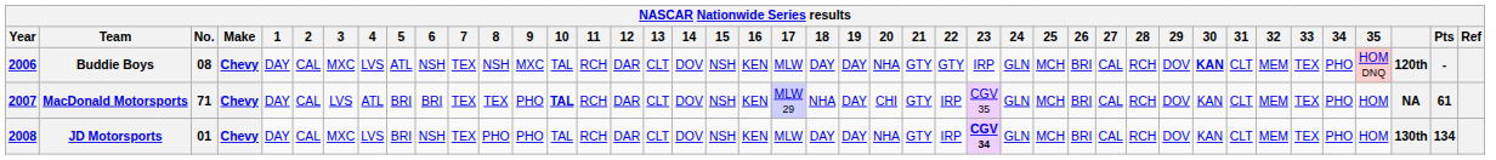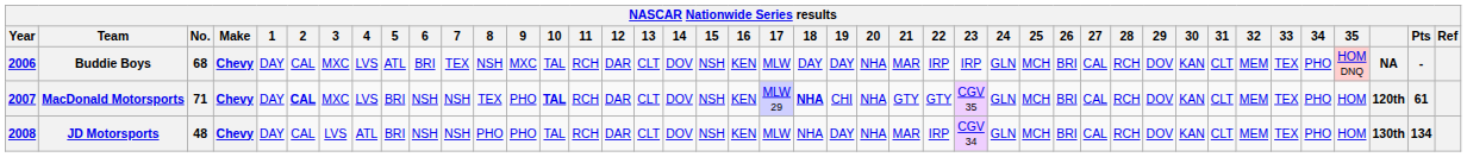 <table class="wikitable" style="text-align:center; font-size:75%">
 <tr>
 <th colspan=42><a href='#'>NASCAR</a> <a href='#'>Nationwide Series</a> results</th>
 </tr>
 <tr>
 <th>Year</th>
 <th>Team</th>
 <th>No.</th>
 <th>Make</th>
 <th>1</th>
 <th>2</th>
 <th>3</th>
 <th>4</th>
 <th>5</th>
 <th>6</th>
 <th>7</th>
 <th>8</th>
 <th>9</th>
 <th>10</th>
 <th>11</th>
 <th>12</th>
 <th>13</th>
 <th>14</th>
 <th>15</th>
 <th>16</th>
 <th>17</th>
 <th>18</th>
 <th>19</th>
 <th>20</th>
 <th>21</th>
 <th>22</th>
 <th>23</th>
 <th>24</th>
 <th>25</th>
 <th>26</th>
 <th>27</th>
 <th>28</th>
 <th>29</th>
 <th>30</th>
 <th>31</th>
 <th>32</th>
 <th>33</th>
 <th>34</th>
 <th>35</th>
 <th></th>
 <th>Pts</th>
 <th>Ref</th>
 </tr>
 <tr>
 <th><a href='#'>2006</a></th>
 <th>Buddie Boys</th>
-<th>08</th>
+<th>68</th>
 <th><a href='#'>Chevy</a></th>
 <td><a href='#'>DAY</a></td>
 <td><a href='#'>CAL</a></td>
 <td><a href='#'>MXC</a></td>
 <td><a href='#'>LVS</a></td>
 <td><a href='#'>ATL</a></td>
-<td><a href='#'>NSH</a></td>
+<td><a href='#'>BRI</a></td>
 <td><a href='#'>TEX</a></td>
 <td><a href='#'>NSH</a></td>
 <td><a href='#'>MXC</a></td>
 <td><a href='#'>TAL</a></td>
 <td><a href='#'>RCH</a></td>
 <td><a href='#'>DAR</a></td>
 <td><a href='#'>CLT</a></td>
 <td><a href='#'>DOV</a></td>
 <td><a href='#'>NSH</a></td>
 <td><a href='#'>KEN</a></td>
 <td><a href='#'>MLW</a></td>
 <td><a href='#'>DAY</a></td>
 <td><a href='#'>DAY</a></td>
 <td><a href='#'>NHA</a></td>
-<td><a href='#'>GTY</a></td>
-<td><a href='#'>GTY</a></td>
+<td><a href='#'>MAR</a></td>
+<td><a href='#'>IRP</a></td>
 <td><a href='#'>IRP</a></td>
 <td><a href='#'>GLN</a></td>
 <td><a href='#'>MCH</a></td>
 <td><a href='#'>BRI</a></td>
 <td><a href='#'>CAL</a></td>
 <td><a href='#'>RCH</a></td>
 <td><a href='#'>DOV</a></td>
-<td><strong><a href='#'>KAN</a></strong></td>
+<td><a href='#'>KAN</a></td>
 <td><a href='#'>CLT</a></td>
 <td><a href='#'>MEM</a></td>
 <td><a href='#'>TEX</a></td>
 <td><a href='#'>PHO</a></td>
 <td style="background:#FFCFCF;"><a href='#'>HOM</a><br><small>DNQ</small></td>
-<th>120th</th>
+<th>NA</th>
 <th>-</th>
 <th></th>
 </tr>
 <tr>
 <th><a href='#'>2007</a></th>
 <th><a href='#'>MacDonald Motorsports</a></th>
 <th>71</th>
 <th><a href='#'>Chevy</a></th>
 <td><a href='#'>DAY</a></td>
-<td><a href='#'>CAL</a></td>
+<td><strong><a href='#'>CAL</a></strong></td>
+<td><a href='#'>MXC</a></td>
 <td><a href='#'>LVS</a></td>
-<td><a href='#'>ATL</a></td>
 <td><a href='#'>BRI</a></td>
-<td><a href='#'>BRI</a></td>
-<td><a href='#'>TEX</a></td>
+<td><a href='#'>NSH</a></td>
+<td><a href='#'>NSH</a></td>
 <td><a href='#'>TEX</a></td>
 <td><a href='#'>PHO</a></td>
 <td><strong><a href='#'>TAL</a></strong></td>
 <td><a href='#'>RCH</a></td>
 <td><a href='#'>DAR</a></td>
 <td><a href='#'>CLT</a></td>
 <td><a href='#'>DOV</a></td>
 <td><a href='#'>NSH</a></td>
 <td><a href='#'>KEN</a></td>
 <td style="background:#CFCFFF;"><a href='#'>MLW</a><br><small>29</small></td>
+<td><strong><a href='#'>NHA</a></strong></td>
+<td><a href='#'>CHI</a></td>
 <td><a href='#'>NHA</a></td>
-<td><a href='#'>DAY</a></td>
-<td><a href='#'>CHI</a></td>
 <td><a href='#'>GTY</a></td>
-<td><a href='#'>IRP</a></td>
+<td><a href='#'>GTY</a></td>
 <td style="background:#EFCFFF;"><a href='#'>CGV</a><br><small>35</small></td>
 <td><a href='#'>GLN</a></td>
 <td><a href='#'>MCH</a></td>
 <td><a href='#'>BRI</a></td>
 <td><a href='#'>CAL</a></td>
 <td><a href='#'>RCH</a></td>
 <td><a href='#'>DOV</a></td>
 <td><a href='#'>KAN</a></td>
 <td><a href='#'>CLT</a></td>
 <td><a href='#'>MEM</a></td>
 <td><a href='#'>TEX</a></td>
 <td><a href='#'>PHO</a></td>
 <td><a href='#'>HOM</a></td>
-<th>NA</th>
+<th>120th</th>
 <th>61</th>
 <th></th>
 </tr>
 <tr>
 <th><a href='#'>2008</a></th>
 <th><a href='#'>JD Motorsports</a></th>
-<th>01</th>
+<th>48</th>
 <th><a href='#'>Chevy</a></th>
 <td><a href='#'>DAY</a></td>
 <td><a href='#'>CAL</a></td>
-<td><a href='#'>MXC</a></td>
 <td><a href='#'>LVS</a></td>
+<td><a href='#'>ATL</a></td>
 <td><a href='#'>BRI</a></td>
 <td><a href='#'>NSH</a></td>
-<td><a href='#'>TEX</a></td>
+<td><a href='#'>NSH</a></td>
 <td><a href='#'>PHO</a></td>
 <td><a href='#'>PHO</a></td>
 <td><a href='#'>TAL</a></td>
 <td><a href='#'>RCH</a></td>
 <td><a href='#'>DAR</a></td>
 <td><a href='#'>CLT</a></td>
 <td><a href='#'>DOV</a></td>
 <td><a href='#'>NSH</a></td>
 <td><a href='#'>KEN</a></td>
 <td><a href='#'>MLW</a></td>
-<td><a href='#'>DAY</a></td>
+<td><a href='#'>NHA</a></td>
 <td><a href='#'>DAY</a></td>
 <td><a href='#'>NHA</a></td>
-<td><a href='#'>GTY</a></td>
+<td><a href='#'>MAR</a></td>
 <td><a href='#'>IRP</a></td>
-<td style="background:#EFCFFF;"><strong><a href='#'>CGV</a><br><small>34</small></strong></td>
+<td style="background:#EFCFFF;"><a href='#'>CGV</a><br><small>34</small></td>
 <td><a href='#'>GLN</a></td>
 <td><a href='#'>MCH</a></td>
 <td><a href='#'>BRI</a></td>
 <td><a href='#'>CAL</a></td>
 <td><a href='#'>RCH</a></td>
 <td><a href='#'>DOV</a></td>
 <td><a href='#'>KAN</a></td>
 <td><a href='#'>CLT</a></td>
 <td><a href='#'>MEM</a></td>
 <td><a href='#'>TEX</a></td>
 <td><a href='#'>PHO</a></td>
 <td><a href='#'>HOM</a></td>
 <th>130th</th>
 <th>134</th>
 <th></th>
 </tr>
 </table>
